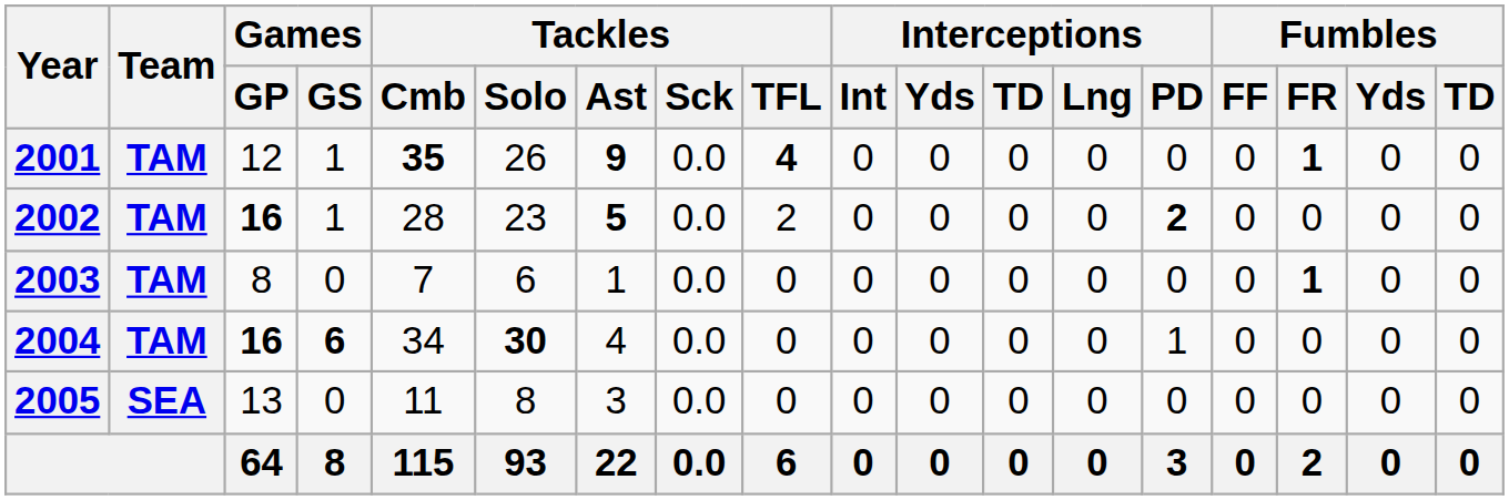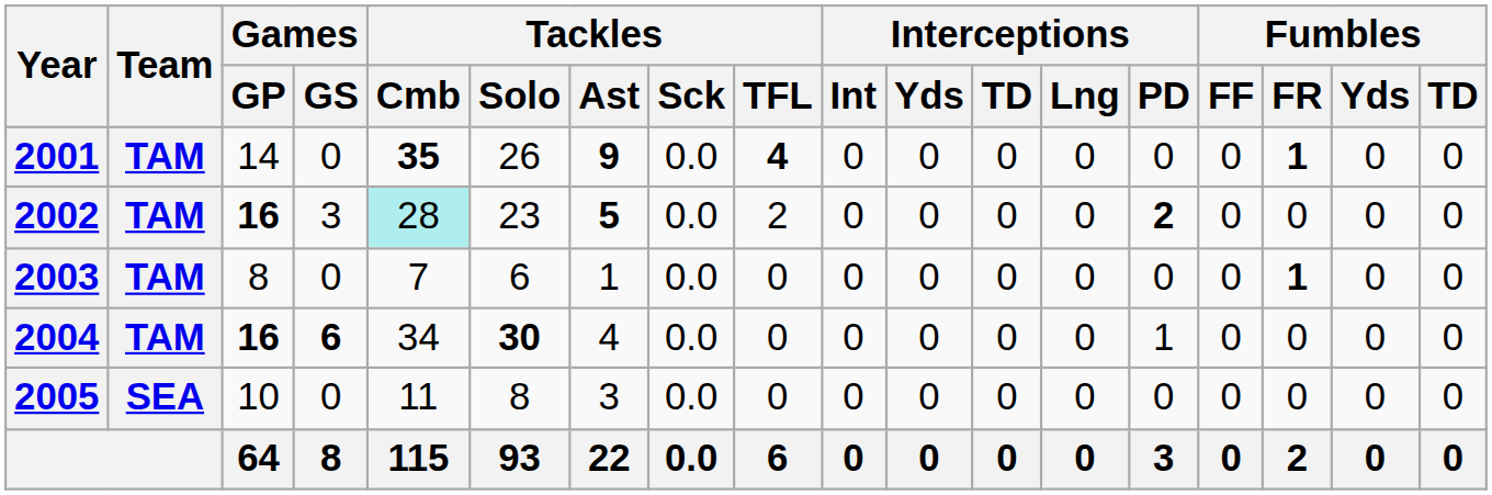 <table class="wikitable" style="text-align:center">
 <tr>
 <th rowspan="2">Year</th>
 <th rowspan="2">Team</th>
 <th colspan="2">Games</th>
 <th colspan="5">Tackles</th>
 <th colspan="5">Interceptions</th>
 <th colspan="4">Fumbles</th>
 </tr>
 <tr>
 <th>GP</th>
 <th>GS</th>
 <th>Cmb</th>
 <th>Solo</th>
 <th>Ast</th>
 <th>Sck</th>
 <th>TFL</th>
 <th>Int</th>
 <th>Yds</th>
 <th>TD</th>
 <th>Lng</th>
 <th>PD</th>
 <th>FF</th>
 <th>FR</th>
 <th>Yds</th>
 <th>TD</th>
 </tr>
 <tr>
 <th><a href='#'>2001</a></th>
 <th><a href='#'>TAM</a></th>
-<td>12</td>
-<td>1</td>
+<td>14</td>
+<td>0</td>
 <td><strong>35</strong></td>
 <td>26</td>
 <td><strong>9</strong></td>
 <td>0.0</td>
 <td><strong>4</strong></td>
 <td>0</td>
 <td>0</td>
 <td>0</td>
 <td>0</td>
 <td>0</td>
 <td>0</td>
 <td><strong>1</strong></td>
 <td>0</td>
 <td>0</td>
 </tr>
 <tr>
 <th><a href='#'>2002</a></th>
 <th><a href='#'>TAM</a></th>
 <td><strong>16</strong></td>
-<td>1</td>
-<td>28</td>
+<td>3</td>
+<td style="background: paleturquoise;">28</td>
 <td>23</td>
 <td><strong>5</strong></td>
 <td>0.0</td>
 <td>2</td>
 <td>0</td>
 <td>0</td>
 <td>0</td>
 <td>0</td>
 <td><strong>2</strong></td>
 <td>0</td>
 <td>0</td>
 <td>0</td>
 <td>0</td>
 </tr>
 <tr>
 <th><a href='#'>2003</a></th>
 <th><a href='#'>TAM</a></th>
 <td>8</td>
 <td>0</td>
 <td>7</td>
 <td>6</td>
 <td>1</td>
 <td>0.0</td>
 <td>0</td>
 <td>0</td>
 <td>0</td>
 <td>0</td>
 <td>0</td>
 <td>0</td>
 <td>0</td>
 <td><strong>1</strong></td>
 <td>0</td>
 <td>0</td>
 </tr>
 <tr>
 <th><a href='#'>2004</a></th>
 <th><a href='#'>TAM</a></th>
 <td><strong>16</strong></td>
 <td><strong>6</strong></td>
 <td>34</td>
 <td><strong>30</strong></td>
 <td>4</td>
 <td>0.0</td>
 <td>0</td>
 <td>0</td>
 <td>0</td>
 <td>0</td>
 <td>0</td>
 <td>1</td>
 <td>0</td>
 <td>0</td>
 <td>0</td>
 <td>0</td>
 </tr>
 <tr>
 <th><a href='#'>2005</a></th>
 <th><a href='#'>SEA</a></th>
-<td>13</td>
+<td>10</td>
 <td>0</td>
 <td>11</td>
 <td>8</td>
 <td>3</td>
 <td>0.0</td>
 <td>0</td>
 <td>0</td>
 <td>0</td>
 <td>0</td>
 <td>0</td>
 <td>0</td>
 <td>0</td>
 <td>0</td>
 <td>0</td>
 <td>0</td>
 </tr>
 <tr>
 <th colspan="2"></th>
 <th>64</th>
 <th>8</th>
 <th>115</th>
 <th>93</th>
 <th>22</th>
 <th>0.0</th>
 <th>6</th>
 <th>0</th>
 <th>0</th>
 <th>0</th>
 <th>0</th>
 <th>3</th>
 <th>0</th>
 <th>2</th>
 <th>0</th>
 <th>0</th>
 </tr>
 </table>
